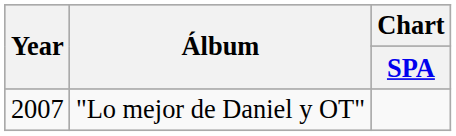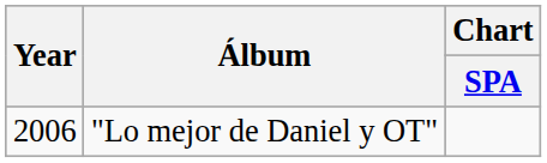 <table class="wikitable">
 <tr>
 <th rowspan="2">Year</th>
 <th rowspan="2">Álbum</th>
 <th>Chart</th>
 </tr>
 <tr>
 <th style="width:40px;"><a href='#'>SPA</a></th>
 </tr>
 <tr>
-<td>2007</td>
+<td>2006</td>
 <td>"Lo mejor de Daniel y OT"</td>
 <td></td>
 </tr>
 </table>
